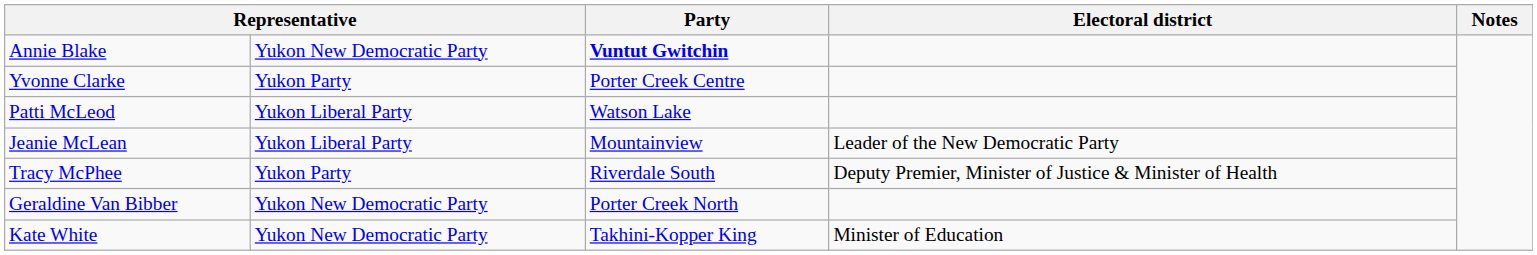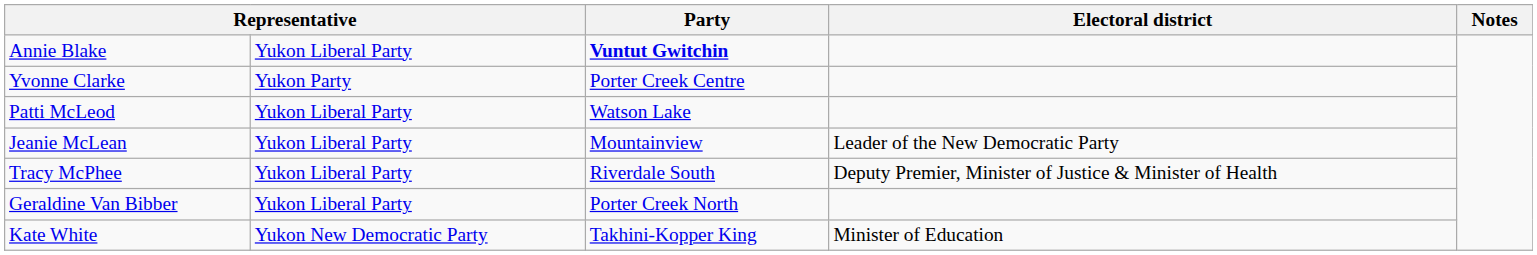 <table class="wikitable" width="100%">
 <tr>
 <th colspan="2">Representative</th>
 <th>Party</th>
 <th>Electoral district</th>
 <th>Notes</th>
 </tr>
 <tr>
 <td><a href='#'>Annie Blake</a></td>
-<td><a href='#'>Yukon New Democratic Party</a></td>
+<td><a href='#'>Yukon Liberal Party</a></td>
 <td><strong><a href='#'>Vuntut Gwitchin</a></strong></td>
 <td></td>
 </tr>
 <tr>
 <td><a href='#'>Yvonne Clarke</a></td>
 <td><a href='#'>Yukon Party</a></td>
 <td><a href='#'>Porter Creek Centre</a></td>
 <td></td>
 </tr>
 <tr>
 <td><a href='#'>Patti McLeod</a></td>
 <td><a href='#'>Yukon Liberal Party</a></td>
 <td><a href='#'>Watson Lake</a></td>
 <td></td>
 </tr>
 <tr>
 <td><a href='#'>Jeanie McLean</a></td>
 <td><a href='#'>Yukon Liberal Party</a></td>
 <td><a href='#'>Mountainview</a></td>
 <td>Leader of the New Democratic Party</td>
 </tr>
 <tr>
 <td><a href='#'>Tracy McPhee</a></td>
-<td><a href='#'>Yukon Party</a></td>
+<td><a href='#'>Yukon Liberal Party</a></td>
 <td><a href='#'>Riverdale South</a></td>
 <td>Deputy Premier, Minister of Justice & Minister of Health</td>
 </tr>
 <tr>
 <td><a href='#'>Geraldine Van Bibber</a></td>
-<td><a href='#'>Yukon New Democratic Party</a></td>
+<td><a href='#'>Yukon Liberal Party</a></td>
 <td><a href='#'>Porter Creek North</a></td>
 <td></td>
 </tr>
 <tr>
 <td><a href='#'>Kate White</a></td>
 <td><a href='#'>Yukon New Democratic Party</a></td>
 <td><a href='#'>Takhini-Kopper King</a></td>
 <td>Minister of Education</td>
 </tr>
 </table>
